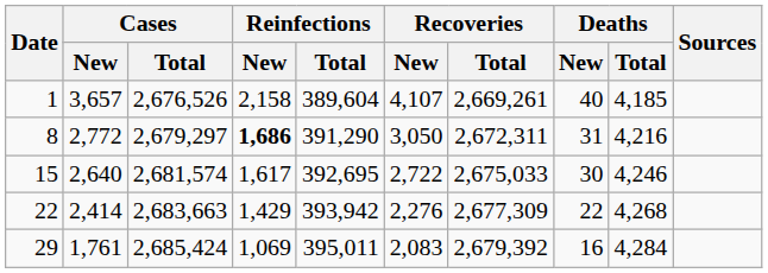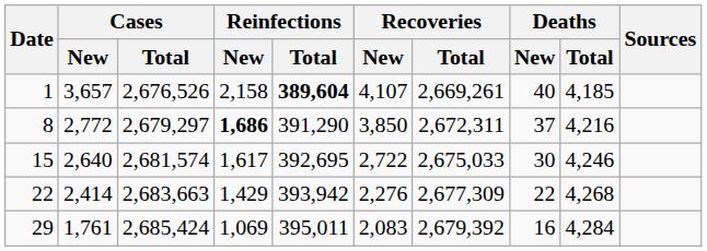 <table class="wikitable sortable mw-collapsible mw-collapsed sticky-header-multi sort-under" style="text-align:right;">
 <tr>
 <th rowspan=2>Date</th>
 <th colspan=2>Cases</th>
 <th colspan=2>Reinfections</th>
 <th colspan=2>Recoveries</th>
 <th colspan=2>Deaths</th>
 <th rowspan=2 class="unsortable">Sources</th>
 </tr>
 <tr>
 <th>New</th>
 <th>Total</th>
 <th>New</th>
 <th>Total</th>
 <th>New</th>
 <th>Total</th>
 <th>New</th>
 <th>Total</th>
 </tr>
 <tr>
 <td>1</td>
 <td>3,657</td>
 <td>2,676,526</td>
 <td>2,158</td>
-<td>389,604</td>
+<td><strong>389,604</strong></td>
 <td>4,107</td>
 <td>2,669,261</td>
 <td>40</td>
 <td>4,185</td>
 <td></td>
 </tr>
 <tr>
 <td>8</td>
 <td>2,772</td>
 <td>2,679,297</td>
 <td><strong>1,686</strong></td>
 <td>391,290</td>
-<td>3,050</td>
+<td>3,850</td>
 <td>2,672,311</td>
-<td>31</td>
+<td>37</td>
 <td>4,216</td>
 <td></td>
 </tr>
 <tr>
 <td>15</td>
 <td>2,640</td>
 <td>2,681,574</td>
 <td>1,617</td>
 <td>392,695</td>
 <td>2,722</td>
 <td>2,675,033</td>
 <td>30</td>
 <td>4,246</td>
 <td></td>
 </tr>
 <tr>
 <td>22</td>
 <td>2,414</td>
 <td>2,683,663</td>
 <td>1,429</td>
 <td>393,942</td>
 <td>2,276</td>
 <td>2,677,309</td>
 <td>22</td>
 <td>4,268</td>
 <td></td>
 </tr>
 <tr>
 <td>29</td>
 <td>1,761</td>
 <td>2,685,424</td>
 <td>1,069</td>
 <td>395,011</td>
 <td>2,083</td>
 <td>2,679,392</td>
 <td>16</td>
 <td>4,284</td>
 <td></td>
 </tr>
 </table>
